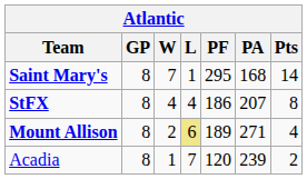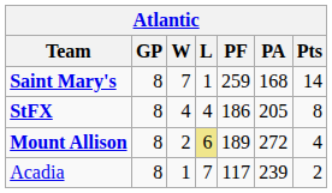 <table class="wikitable" style="float:left;">
 <tr>
 <th colspan="7"><a href='#'>Atlantic</a></th>
 </tr>
 <tr>
 <th>Team</th>
 <th>GP</th>
 <th>W</th>
 <th>L</th>
 <th>PF</th>
 <th>PA</th>
 <th>Pts</th>
 </tr>
 <tr style="text-align:right;">
 <td style="text-align:left;"><strong><a href='#'>Saint Mary's</a></strong></td>
 <td>8</td>
 <td>7</td>
 <td>1</td>
-<td>295</td>
+<td>259</td>
 <td>168</td>
 <td>14</td>
 </tr>
 <tr style="text-align:right;">
 <td style="text-align:left;"><strong><a href='#'>StFX</a></strong></td>
 <td>8</td>
 <td>4</td>
 <td>4</td>
 <td>186</td>
-<td>207</td>
+<td>205</td>
 <td>8</td>
 </tr>
 <tr style="text-align:right;">
 <td style="text-align:left;"><strong><a href='#'>Mount Allison</a></strong></td>
 <td>8</td>
 <td>2</td>
 <td style="background: khaki;">6</td>
 <td>189</td>
-<td>271</td>
+<td>272</td>
 <td>4</td>
 </tr>
 <tr style="text-align:right;">
 <td style="text-align:left;"><a href='#'>Acadia</a></td>
 <td>8</td>
 <td>1</td>
 <td>7</td>
-<td>120</td>
+<td>117</td>
 <td>239</td>
 <td>2</td>
 </tr>
 </table>
